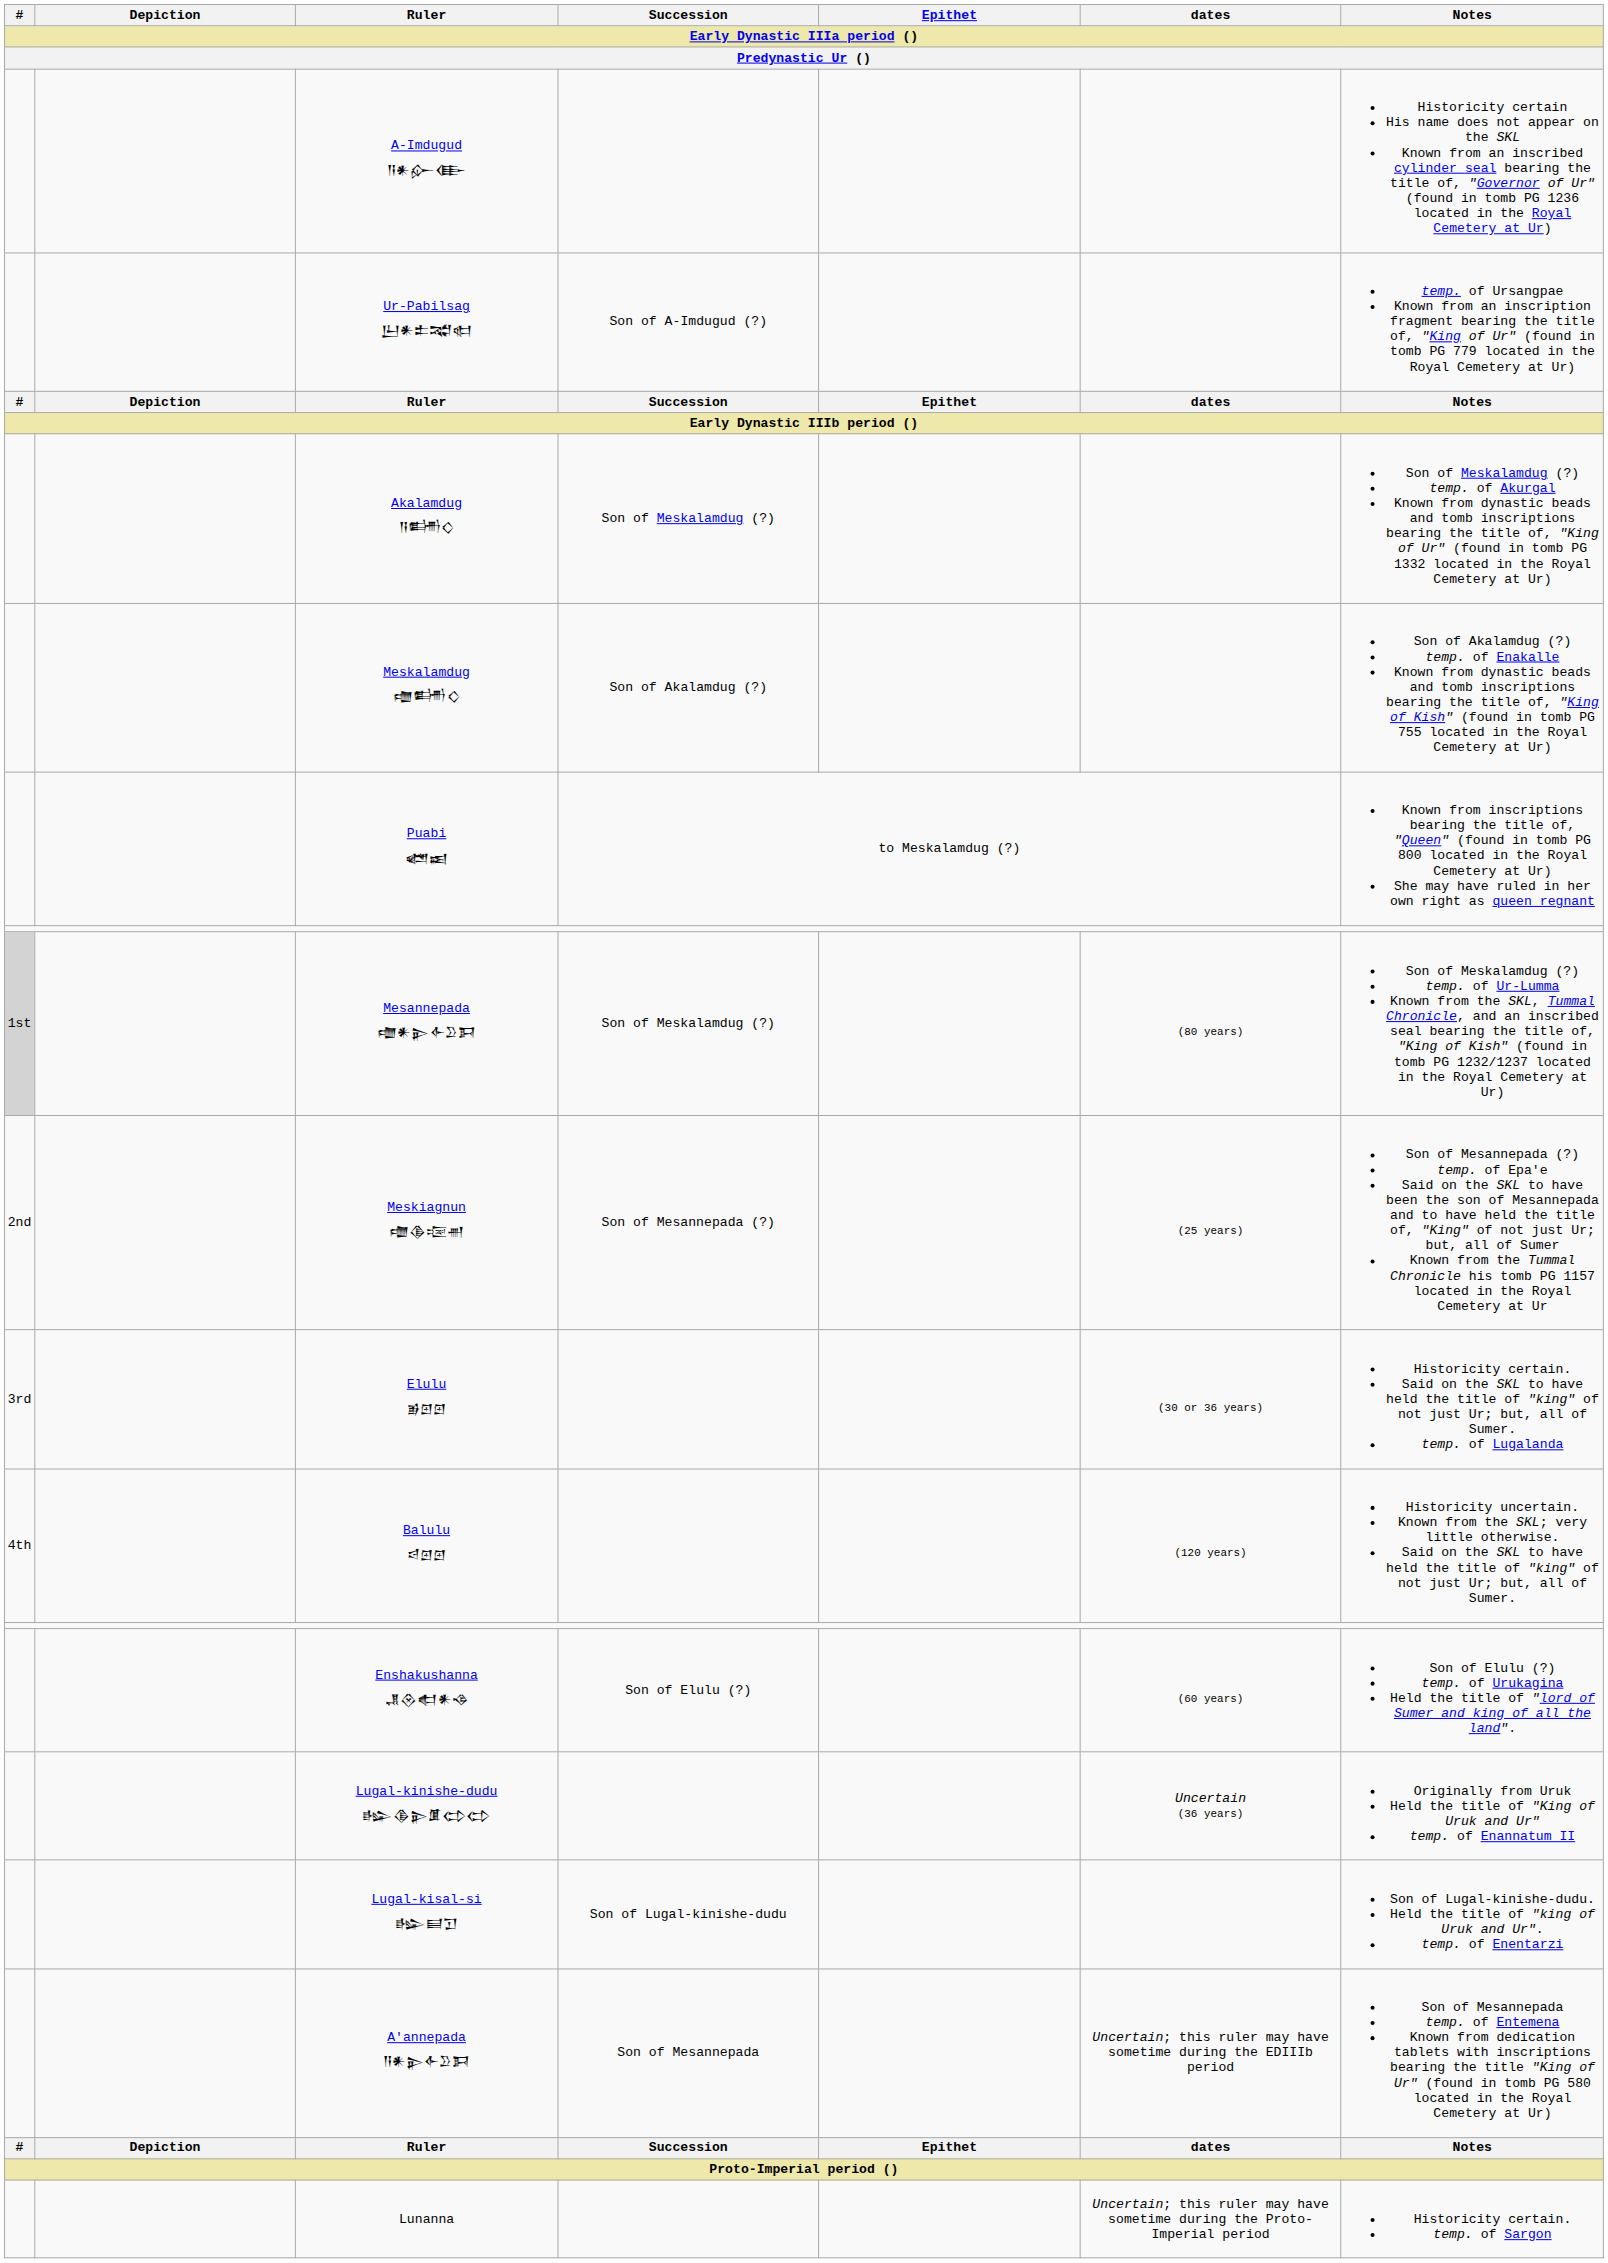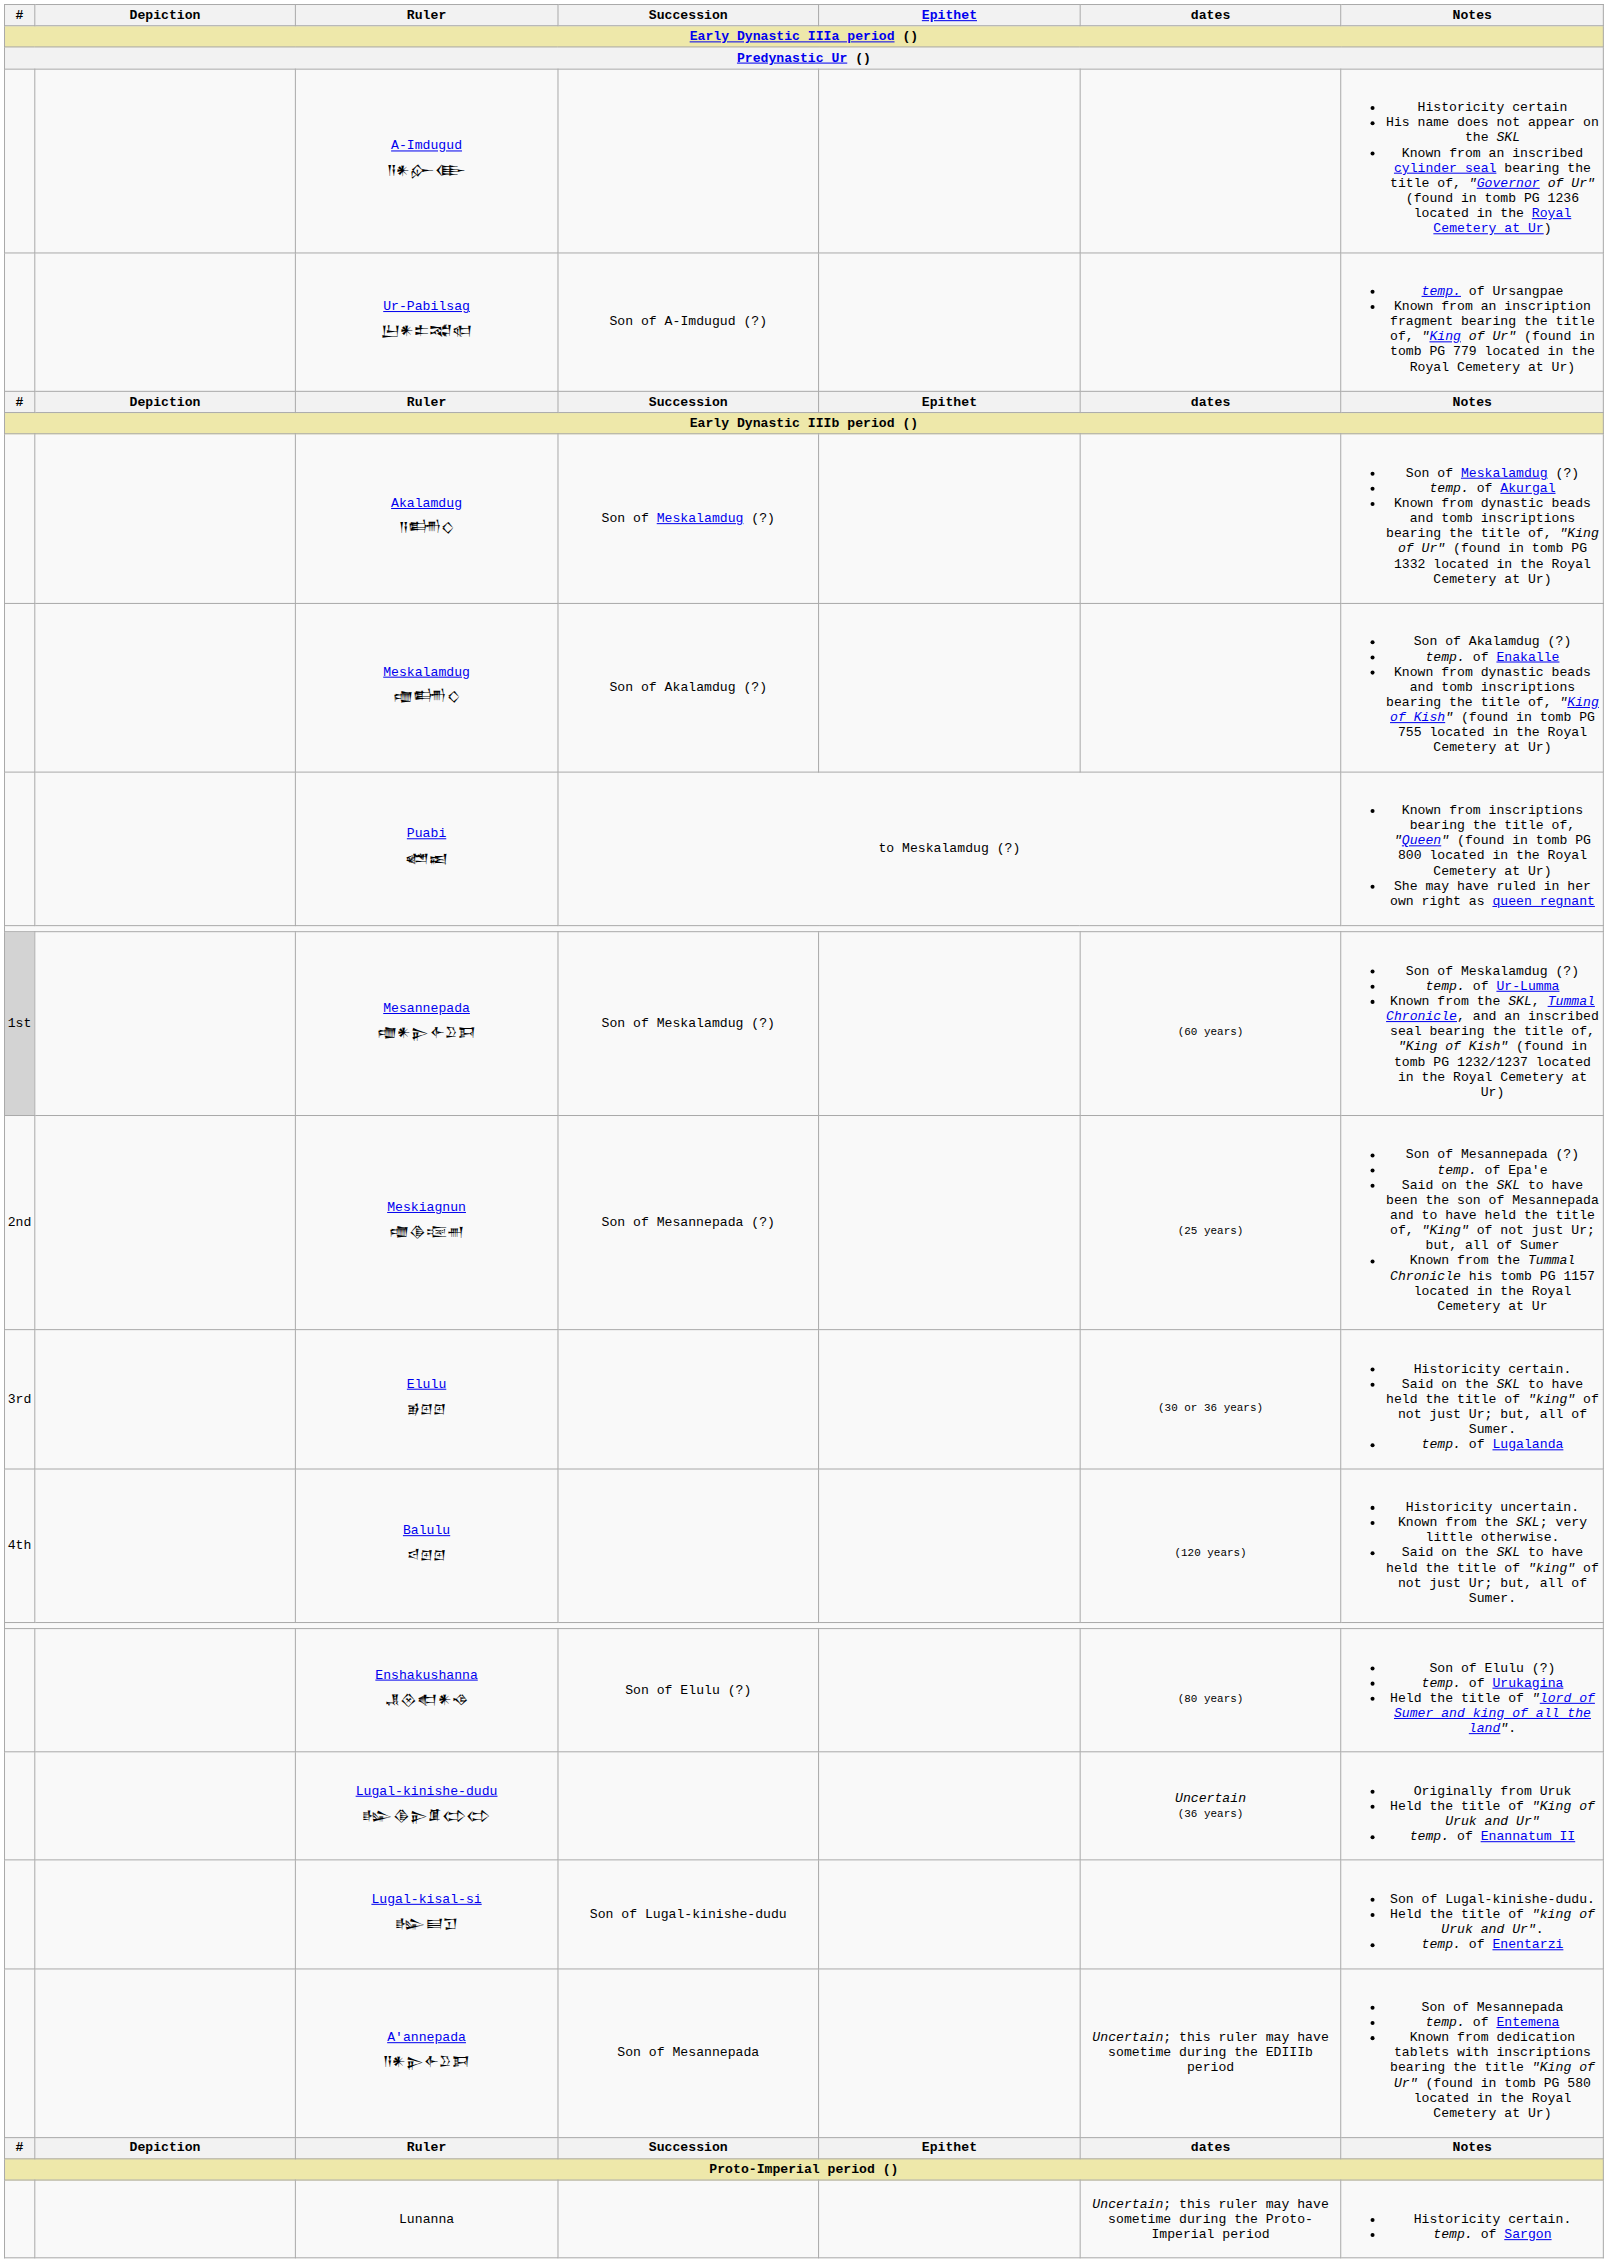 <table class="wikitable"border="1"style="width:100%;text-align:center">
 <tr>
 <th width="1%">#</th>
 <th width="16.5%">Depiction</th>
 <th width="16.5%">Ruler</th>
 <th width="16.5%">Succession</th>
 <th width="16.5%"><a href='#'>Epithet</a></th>
 <th width="16.5%"> dates</th>
 <th width="16.5%">Notes</th>
 </tr>
 <tr>
 <td colspan="7"align="center"style="background-color:palegoldenrod"><strong><a href='#'>Early Dynastic IIIa period</a> ()</strong></td>
 </tr>
 <tr>
 <th colspan="7"><a href='#'>Predynastic Ur</a> ()</th>
 </tr>
 <tr>
 <td></td>
 <td></td>
 <td><a href='#'>A-Imdugud</a><br>𒀀𒀭𒅎𒂂</td>
 <td></td>
 <td></td>
 <td></td>
 <td><br><ul><li>Historicity certain</li><li>His name does not appear on the <em>SKL</em></li><li>Known from an inscribed <a href='#'>cylinder seal</a> bearing the title of, <em>"<a href='#'>Governor</a> of Ur"</em> (found in tomb PG 1236 located in the <a href='#'>Royal Cemetery at Ur</a>)</li></ul></td>
 </tr>
 <tr>
 <td></td>
 <td></td>
 <td><a href='#'>Ur-Pabilsag</a><br>𒌨𒀭𒉺𒉋𒊕</td>
 <td>Son of A-Imdugud (?)</td>
 <td></td>
 <td></td>
 <td><br><ul><li><em><a href='#'>temp.</a></em> of Ursangpae</li><li>Known from an inscription fragment bearing the title of, <em>"<a href='#'>King</a> of Ur"</em> (found in tomb PG 779 located in the Royal Cemetery at Ur)</li></ul></td>
 </tr>
 <tr>
 <th width="1%">#</th>
 <th width="16.5%">Depiction</th>
 <th width="16.5%">Ruler</th>
 <th width="16.5%">Succession</th>
 <th width="16.5%">Epithet</th>
 <th width="16.5%"> dates</th>
 <th width="16.5%">Notes</th>
 </tr>
 <tr>
 <td colspan="7"align="center"style="background-color:palegoldenrod"><strong>Early Dynastic IIIb period ()</strong></td>
 </tr>
 <tr>
 <td></td>
 <td></td>
 <td><a href='#'>Akalamdug</a><br>𒀀𒌦𒄭</td>
 <td>Son of <a href='#'>Meskalamdug</a> (?)</td>
 <td></td>
 <td></td>
 <td><br><ul><li>Son of <a href='#'>Meskalamdug</a> (?)</li><li><em>temp.</em> of <a href='#'>Akurgal</a></li><li>Known from dynastic beads and tomb inscriptions bearing the title of, <em>"King of Ur"</em> (found in tomb PG 1332 located in the Royal Cemetery at Ur)</li></ul></td>
 </tr>
 <tr>
 <td></td>
 <td></td>
 <td><a href='#'>Meskalamdug</a><br>𒈩𒌦𒄭</td>
 <td>Son of Akalamdug (?)</td>
 <td></td>
 <td></td>
 <td><br><ul><li>Son of Akalamdug (?)</li><li><em>temp.</em> of <a href='#'>Enakalle</a></li><li>Known from dynastic beads and tomb inscriptions bearing the title of, <em>"<a href='#'>King of Kish</a>"</em> (found in tomb PG 755 located in the Royal Cemetery at Ur)</li></ul></td>
 </tr>
 <tr>
 <td></td>
 <td></td>
 <td><a href='#'>Puabi</a><br>𒅤𒀜</td>
 <td colspan="3"> to Meskalamdug (?)</td>
 <td><br><ul><li>Known from inscriptions bearing the title of, <em>"<a href='#'>Queen</a>"</em> (found in tomb PG 800 located in the Royal Cemetery at Ur)</li><li>She may have ruled in her own right as <a href='#'>queen regnant</a></li></ul></td>
 </tr>
 <tr>
 <td colspan="7"align="left"></td>
 </tr>
 <tr>
 <td style="background: lightgrey;">1st</td>
 <td></td>
 <td><a href='#'>Mesannepada</a><br>𒈩𒀭𒉌𒅆𒊒𒁕</td>
 <td>Son of Meskalamdug (?)</td>
 <td></td>
-<td><br><small>(80 years)</small></td>
+<td><br><small>(60 years)</small></td>
 <td><br><ul><li>Son of Meskalamdug (?)</li><li><em>temp.</em> of <a href='#'>Ur-Lumma</a></li><li>Known from the <em>SKL</em>, <em><a href='#'>Tummal Chronicle</a></em>, and an inscribed seal bearing the title of, <em>"King of Kish"</em> (found in tomb PG 1232/1237 located in the Royal Cemetery at Ur)</li></ul></td>
 </tr>
 <tr>
 <td>2nd</td>
 <td></td>
 <td><a href='#'>Meskiagnun</a><br>𒈩𒆠𒉘𒉣</td>
 <td>Son of Mesannepada (?)</td>
 <td></td>
 <td><br><small>(25 years)</small></td>
 <td><br><ul><li>Son of Mesannepada (?)</li><li><em>temp.</em> of Epa'e</li><li>Said on the <em>SKL</em> to have been the son of Mesannepada and to have held the title of, <em>"King"</em> of not just Ur; but, all of Sumer</li><li>Known from the <em>Tummal Chronicle</em> his tomb PG 1157 located in the Royal Cemetery at Ur</li></ul></td>
 </tr>
 <tr>
 <td>3rd</td>
 <td></td>
 <td><a href='#'>Elulu</a><br>𒂊𒇻𒇻</td>
 <td></td>
 <td></td>
 <td><br><small>(30 or 36 years)</small></td>
 <td><br><ul><li>Historicity certain.</li><li>Said on the <em>SKL</em> to have held the title of <em>"king"</em> of not just Ur; but, all of Sumer.</li><li><em>temp.</em> of <a href='#'>Lugalanda</a></li></ul></td>
 </tr>
 <tr>
 <td>4th</td>
 <td></td>
 <td><a href='#'>Balulu</a><br>𒁀𒇻𒇻</td>
 <td></td>
 <td></td>
 <td><br><small>(120 years)</small></td>
 <td><br><ul><li>Historicity uncertain.</li><li>Known from the <em>SKL</em>; very little otherwise.</li><li>Said on the <em>SKL</em> to have held the title of <em>"king"</em> of not just Ur; but, all of Sumer.</li></ul></td>
 </tr>
 <tr>
 <td colspan="7"align="left"></td>
 </tr>
 <tr>
 <td></td>
 <td></td>
 <td><a href='#'>Enshakushanna</a><br>𒂗𒊮𒊨𒀭𒈾</td>
 <td>Son of Elulu (?)</td>
 <td></td>
-<td><br><small>(60 years)</small></td>
+<td><br><small>(80 years)</small></td>
 <td><br><ul><li>Son of Elulu (?)</li><li><em>temp.</em> of <a href='#'>Urukagina</a></li><li>Held the title of <em>"<a href='#'>lord of Sumer and king of all the land</a>"</em>.</li></ul></td>
 </tr>
 <tr>
 <td></td>
 <td></td>
 <td><a href='#'>Lugal-kinishe-dudu</a><br>𒈗𒆠𒉌𒂠𒌌𒌌</td>
 <td></td>
 <td></td>
 <td><em>Uncertain</em><br><small>(36 years)</small></td>
 <td><br><ul><li>Originally from Uruk</li><li>Held the title of <em>"King of Uruk and Ur"</em></li><li><em>temp.</em> of <a href='#'>Enannatum II</a></li></ul></td>
 </tr>
 <tr>
 <td></td>
 <td></td>
 <td><a href='#'>Lugal-kisal-si</a><br>𒈗𒆦𒋛</td>
 <td>Son of Lugal-kinishe-dudu</td>
 <td></td>
 <td></td>
 <td><br><ul><li>Son of Lugal-kinishe-dudu.</li><li>Held the title of <em>"king of Uruk and Ur"</em>.</li><li><em>temp.</em> of <a href='#'>Enentarzi</a></li></ul></td>
 </tr>
 <tr>
 <td></td>
 <td></td>
 <td><a href='#'>A'annepada</a><br>𒀀𒀭𒉌𒅆𒊒𒁕</td>
 <td>Son of Mesannepada</td>
 <td></td>
 <td><em>Uncertain</em>; this ruler may have  sometime during the EDIIIb period</td>
 <td><br><ul><li>Son of Mesannepada</li><li><em>temp.</em> of <a href='#'>Entemena</a></li><li>Known from dedication tablets with inscriptions bearing the title <em>"King of Ur"</em> (found in tomb PG 580  located in the Royal Cemetery at Ur)</li></ul></td>
 </tr>
 <tr>
 <th width="1%">#</th>
 <th width="16.5%">Depiction</th>
 <th width="16.5%">Ruler</th>
 <th width="16.5%">Succession</th>
 <th width="16.5%">Epithet</th>
 <th width="16.5%"> dates</th>
 <th width="16.5%">Notes</th>
 </tr>
 <tr>
 <td colspan="7"align="center"style="background-color:palegoldenrod"><strong>Proto-Imperial period ()</strong></td>
 </tr>
 <tr>
 <td></td>
 <td></td>
 <td>Lunanna</td>
 <td></td>
 <td></td>
 <td><em>Uncertain</em>; this ruler may have  sometime during the Proto-Imperial period</td>
 <td><br><ul><li>Historicity certain.</li><li><em>temp.</em> of <a href='#'>Sargon</a></li></ul></td>
 </tr>
 </table>
